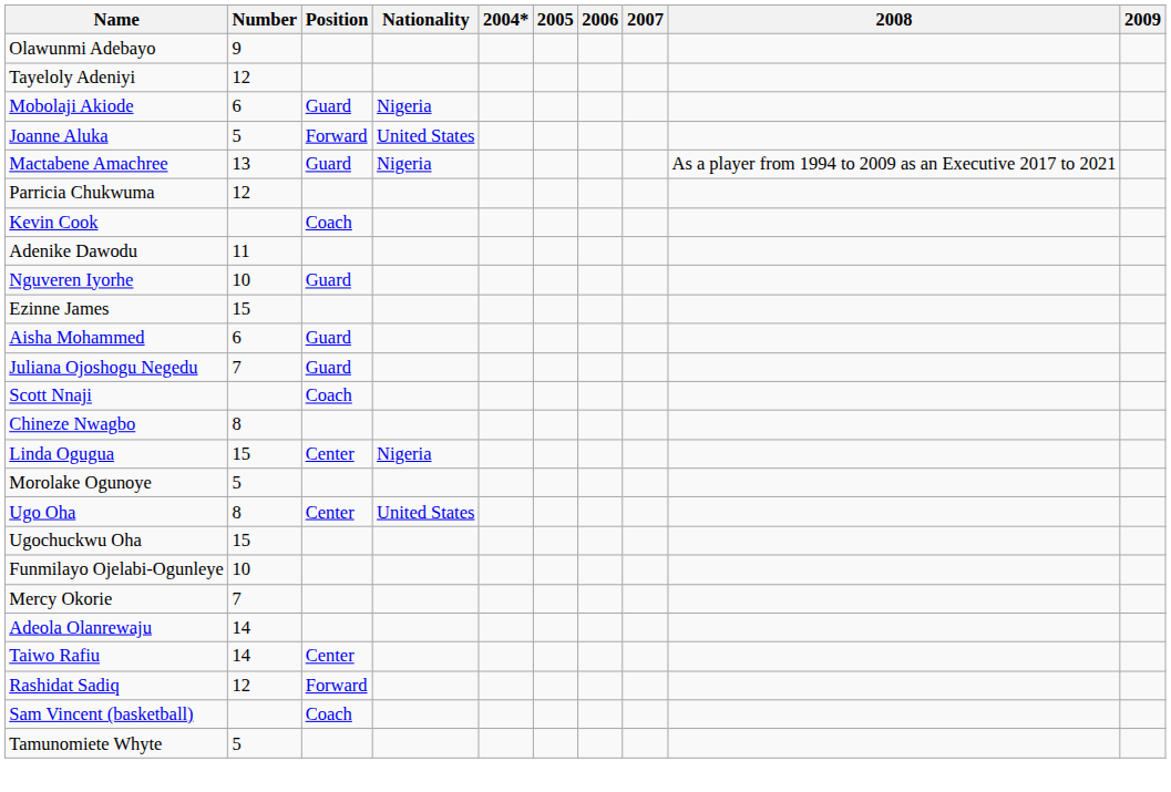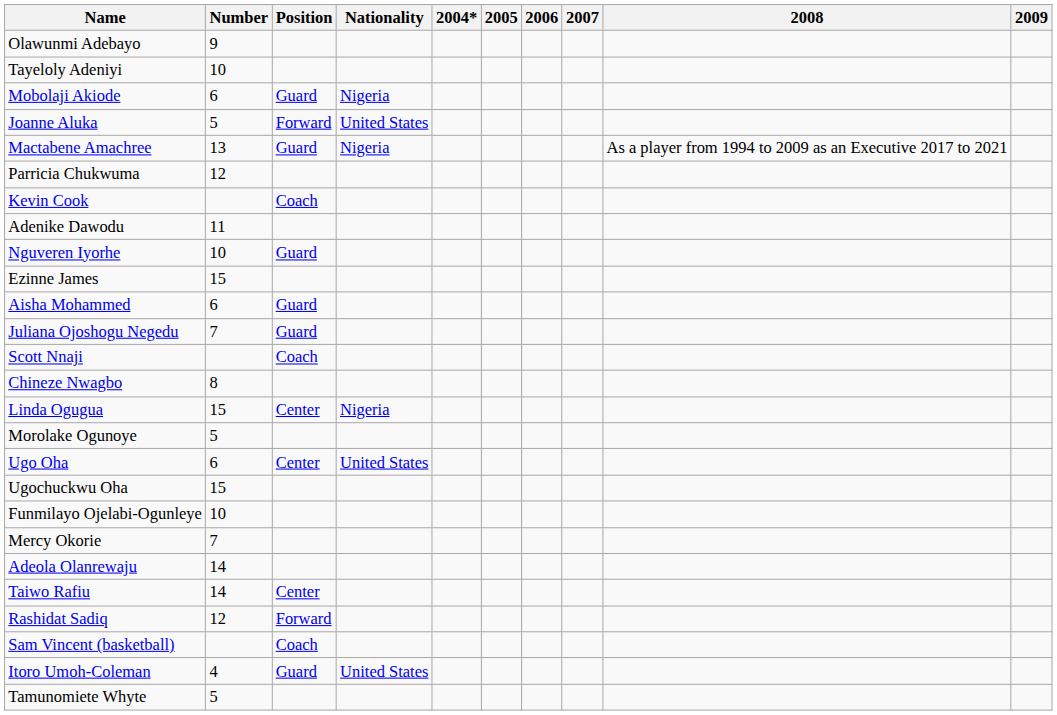 <table class="wikitable sortable">
 <tr>
 <th>Name</th>
 <th>Number</th>
 <th>Position</th>
 <th>Nationality</th>
 <th class="unsortable">2004*</th>
 <th class="unsortable">2005</th>
 <th class="unsortable">2006</th>
 <th class="unsortable">2007</th>
 <th class="unsortable">2008</th>
 <th class="unsortable">2009</th>
 </tr>
 <tr>
 <td>Olawunmi Adebayo</td>
 <td>9</td>
 <td></td>
 <td></td>
 <td></td>
 <td></td>
 <td></td>
 <td></td>
 <td></td>
 <td></td>
 </tr>
 <tr>
 <td>Tayeloly Adeniyi</td>
-<td>12</td>
+<td>10</td>
 <td></td>
 <td></td>
 <td></td>
 <td></td>
 <td></td>
 <td></td>
 <td></td>
 <td></td>
 </tr>
 <tr>
 <td><a href='#'>Mobolaji Akiode</a></td>
 <td>6</td>
 <td><a href='#'>Guard</a></td>
 <td><a href='#'>Nigeria</a></td>
 <td></td>
 <td></td>
 <td></td>
 <td></td>
 <td></td>
 <td></td>
 </tr>
 <tr>
 <td><a href='#'>Joanne Aluka</a></td>
 <td>5</td>
 <td><a href='#'>Forward</a></td>
 <td><a href='#'>United States</a></td>
 <td></td>
 <td></td>
 <td></td>
 <td></td>
 <td></td>
 <td></td>
 </tr>
 <tr>
 <td><a href='#'>Mactabene Amachree</a></td>
 <td>13</td>
 <td><a href='#'>Guard</a></td>
 <td><a href='#'>Nigeria</a></td>
 <td></td>
 <td></td>
 <td></td>
 <td></td>
 <td>As a player from 1994 to 2009 as an Executive 2017 to 2021</td>
 </tr>
 <tr>
 <td>Parricia Chukwuma</td>
 <td>12</td>
 <td></td>
 <td></td>
 <td></td>
 <td></td>
 <td></td>
 <td></td>
 <td></td>
 <td></td>
 </tr>
 <tr>
 <td><a href='#'>Kevin Cook</a></td>
 <td></td>
 <td><a href='#'>Coach</a></td>
 <td></td>
 <td></td>
 <td></td>
 <td></td>
 <td></td>
 <td></td>
 <td></td>
 </tr>
 <tr>
 <td>Adenike Dawodu</td>
 <td>11</td>
 <td></td>
 <td></td>
 <td></td>
 <td></td>
 <td></td>
 <td></td>
 <td></td>
 <td></td>
 </tr>
 <tr>
 <td><a href='#'>Nguveren Iyorhe</a></td>
 <td>10</td>
 <td><a href='#'>Guard</a></td>
 <td></td>
 <td></td>
 <td></td>
 <td></td>
 <td></td>
 <td></td>
 <td></td>
 </tr>
 <tr>
 <td>Ezinne James</td>
 <td>15</td>
 <td></td>
 <td></td>
 <td></td>
 <td></td>
 <td></td>
 <td></td>
 <td></td>
 <td></td>
 </tr>
 <tr>
 <td><a href='#'>Aisha Mohammed</a></td>
 <td>6</td>
 <td><a href='#'>Guard</a></td>
 <td></td>
 <td></td>
 <td></td>
 <td></td>
 <td></td>
 <td></td>
 <td></td>
 </tr>
 <tr>
 <td><a href='#'>Juliana Ojoshogu Negedu</a></td>
 <td>7</td>
 <td><a href='#'>Guard</a></td>
 <td></td>
 <td></td>
 <td></td>
 <td></td>
 <td></td>
 <td></td>
 <td></td>
 </tr>
 <tr>
 <td><a href='#'>Scott Nnaji</a></td>
 <td></td>
 <td><a href='#'>Coach</a></td>
 <td></td>
 <td></td>
 <td></td>
 <td></td>
 <td></td>
 <td></td>
 <td></td>
 </tr>
 <tr>
 <td><a href='#'>Chineze Nwagbo</a></td>
 <td>8</td>
 <td></td>
 <td></td>
 <td></td>
 <td></td>
 <td></td>
 <td></td>
 <td></td>
 <td></td>
 </tr>
 <tr>
 <td><a href='#'>Linda Ogugua</a></td>
 <td>15</td>
 <td><a href='#'>Center</a></td>
 <td><a href='#'>Nigeria</a></td>
 <td></td>
 <td></td>
 <td></td>
 <td></td>
 <td></td>
 <td></td>
 </tr>
 <tr>
 <td>Morolake Ogunoye</td>
 <td>5</td>
 <td></td>
 <td></td>
 <td></td>
 <td></td>
 <td></td>
 <td></td>
 <td></td>
 <td></td>
 </tr>
 <tr>
 <td><a href='#'>Ugo Oha</a></td>
-<td>8</td>
+<td>6</td>
 <td><a href='#'>Center</a></td>
 <td><a href='#'>United States</a></td>
 <td></td>
 <td></td>
 <td></td>
 <td></td>
 <td></td>
 <td></td>
 </tr>
 <tr>
 <td>Ugochuckwu Oha</td>
 <td>15</td>
 <td></td>
 <td></td>
 <td></td>
 <td></td>
 <td></td>
 <td></td>
 <td></td>
 <td></td>
 </tr>
 <tr>
 <td>Funmilayo Ojelabi-Ogunleye</td>
 <td>10</td>
 <td></td>
 <td></td>
 <td></td>
 <td></td>
 <td></td>
 <td></td>
 <td></td>
 <td></td>
 </tr>
 <tr>
 <td>Mercy Okorie</td>
 <td>7</td>
 <td></td>
 <td></td>
 <td></td>
 <td></td>
 <td></td>
 <td></td>
 <td></td>
 <td></td>
 </tr>
 <tr>
 <td><a href='#'>Adeola Olanrewaju</a></td>
 <td>14</td>
 <td></td>
 <td></td>
 <td></td>
 <td></td>
 <td></td>
 <td></td>
 <td></td>
 <td></td>
 </tr>
 <tr>
 <td><a href='#'>Taiwo Rafiu</a></td>
 <td>14</td>
 <td><a href='#'>Center</a></td>
 <td></td>
 <td></td>
 <td></td>
 <td></td>
 <td></td>
 <td></td>
 <td></td>
 </tr>
 <tr>
 <td><a href='#'>Rashidat Sadiq</a></td>
 <td>12</td>
 <td><a href='#'>Forward</a></td>
 <td></td>
 <td></td>
 <td></td>
 <td></td>
 <td></td>
 <td></td>
 <td></td>
 </tr>
 <tr>
 <td><a href='#'>Sam Vincent (basketball)</a></td>
 <td></td>
 <td><a href='#'>Coach</a></td>
 <td></td>
 <td></td>
 <td></td>
 <td></td>
 <td></td>
 <td></td>
 <td></td>
 </tr>
 <tr>
+<td><a href='#'>Itoro Umoh-Coleman</a></td>
+<td>4</td>
+<td><a href='#'>Guard</a></td>
+<td><a href='#'>United States</a></td>
+<td></td>
+<td></td>
+<td></td>
+<td></td>
+<td></td>
+<td></td>
+</tr>
+<tr>
 <td>Tamunomiete Whyte</td>
 <td>5</td>
 <td></td>
 <td></td>
 <td></td>
 <td></td>
 <td></td>
 <td></td>
 <td></td>
 <td></td>
 </tr>
 </table>
